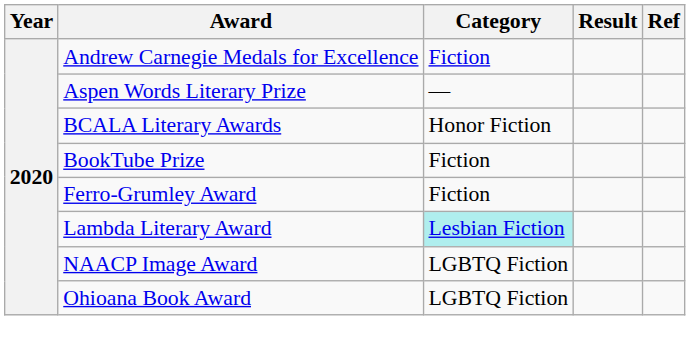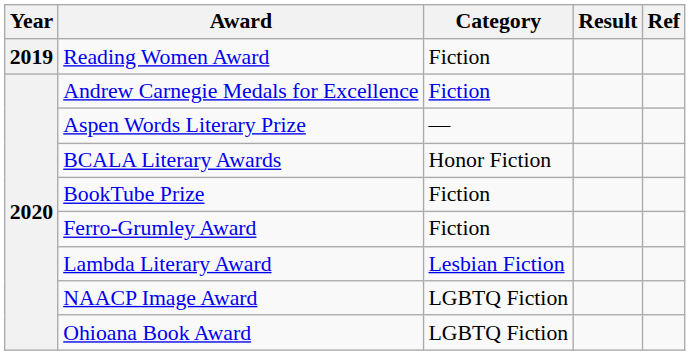 <table class="wikitable sortable">
 <tr>
 <th>Year</th>
 <th>Award</th>
 <th>Category</th>
 <th>Result</th>
 <th>Ref</th>
+</tr>
+<tr>
+<th>2019</th>
+<td><a href='#'>Reading Women Award</a></td>
+<td>Fiction</td>
+<td></td>
+<td></td>
 </tr>
 <tr>
 <th rowspan=8>2020</th>
 <td><a href='#'>Andrew Carnegie Medals for Excellence</a></td>
 <td><a href='#'>Fiction</a></td>
 <td></td>
 <td></td>
 </tr>
 <tr>
 <td><a href='#'>Aspen Words Literary Prize</a></td>
 <td>—</td>
 <td></td>
 <td></td>
 </tr>
 <tr>
 <td><a href='#'>BCALA Literary Awards</a></td>
 <td>Honor Fiction</td>
 <td></td>
 <td></td>
 </tr>
 <tr>
 <td><a href='#'>BookTube Prize</a></td>
 <td>Fiction</td>
 <td></td>
 <td></td>
 </tr>
 <tr>
 <td><a href='#'>Ferro-Grumley Award</a></td>
 <td>Fiction</td>
 <td></td>
 <td></td>
 </tr>
 <tr>
 <td><a href='#'>Lambda Literary Award</a></td>
-<td style="background: paleturquoise;"><a href='#'>Lesbian Fiction</a></td>
+<td><a href='#'>Lesbian Fiction</a></td>
 <td></td>
 <td></td>
 </tr>
 <tr>
 <td><a href='#'>NAACP Image Award</a></td>
 <td>LGBTQ Fiction</td>
 <td></td>
 <td></td>
 </tr>
 <tr>
 <td><a href='#'>Ohioana Book Award</a></td>
 <td>LGBTQ Fiction</td>
 <td></td>
 <td></td>
 </tr>
 </table>
